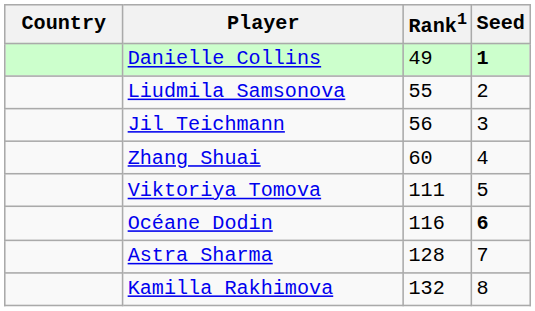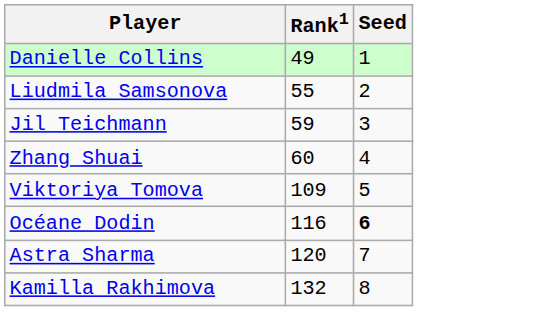 <table class="wikitable" border="1">
 <tr>
-<th width="70">Country</th>
 <th width="175">Player</th>
 <th>Rank<sup>1</sup></th>
 <th>Seed</th>
 </tr>
 <tr style="background:#cfc;">
-<td></td>
 <td><a href='#'>Danielle Collins</a></td>
 <td>49</td>
-<td><strong>1</strong></td>
+<td>1</td>
 </tr>
 <tr>
-<td></td>
 <td><a href='#'>Liudmila Samsonova</a></td>
 <td>55</td>
 <td>2</td>
 </tr>
 <tr>
-<td></td>
 <td><a href='#'>Jil Teichmann</a></td>
-<td>56</td>
+<td>59</td>
 <td>3</td>
 </tr>
 <tr>
-<td></td>
 <td><a href='#'>Zhang Shuai</a></td>
 <td>60</td>
 <td>4</td>
 </tr>
 <tr>
-<td></td>
 <td><a href='#'>Viktoriya Tomova</a></td>
-<td>111</td>
+<td>109</td>
 <td>5</td>
 </tr>
 <tr>
-<td></td>
 <td><a href='#'>Océane Dodin</a></td>
 <td>116</td>
 <td><strong>6</strong></td>
 </tr>
 <tr>
-<td></td>
 <td><a href='#'>Astra Sharma</a></td>
-<td>128</td>
+<td>120</td>
 <td>7</td>
 </tr>
 <tr>
-<td></td>
 <td><a href='#'>Kamilla Rakhimova</a></td>
 <td>132</td>
 <td>8</td>
 </tr>
 </table>
